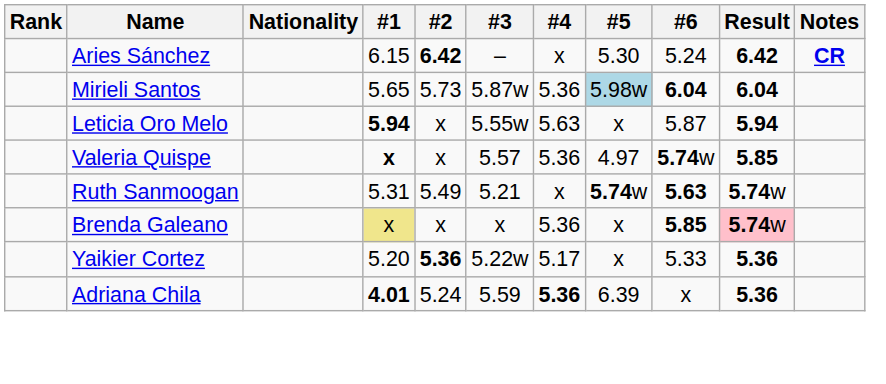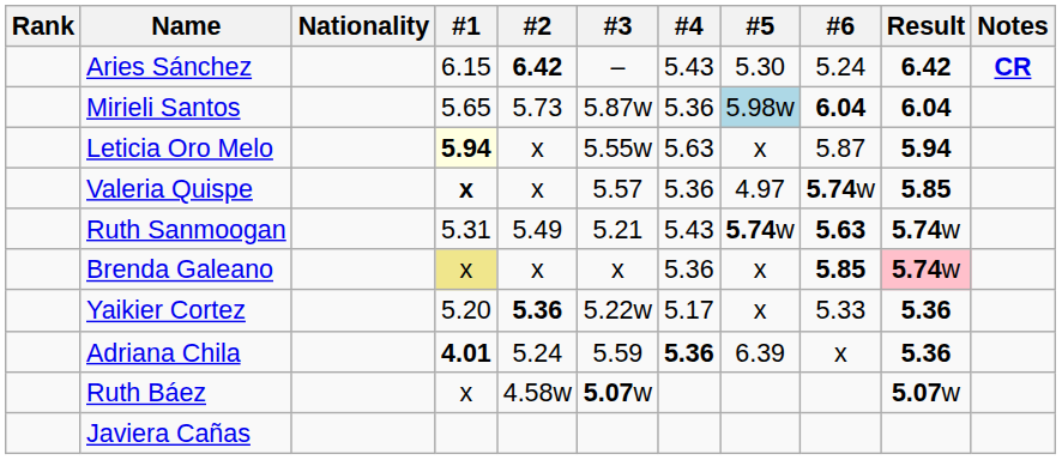 <table class="wikitable sortable" style="text-align:center;font-size:95%">
 <tr>
 <th>Rank</th>
 <th>Name</th>
 <th>Nationality</th>
 <th>#1</th>
 <th>#2</th>
 <th>#3</th>
 <th>#4</th>
 <th>#5</th>
 <th>#6</th>
 <th>Result</th>
 <th>Notes</th>
 </tr>
 <tr>
 <td></td>
 <td align=left><a href='#'>Aries Sánchez</a></td>
 <td align=left></td>
 <td>6.15</td>
 <td><strong>6.42</strong></td>
 <td>–</td>
-<td>x</td>
+<td>5.43</td>
 <td>5.30</td>
 <td>5.24</td>
 <td><strong>6.42</strong></td>
 <td><strong><a href='#'>CR</a></strong></td>
 </tr>
 <tr>
 <td></td>
 <td align=left><a href='#'>Mirieli Santos</a></td>
 <td align=left></td>
 <td>5.65</td>
 <td>5.73</td>
 <td>5.87w</td>
 <td>5.36</td>
 <td style="background: lightblue;">5.98w</td>
 <td><strong>6.04</strong></td>
 <td><strong>6.04</strong></td>
 <td></td>
 </tr>
 <tr>
 <td></td>
 <td align=left><a href='#'>Leticia Oro Melo</a></td>
 <td align=left></td>
-<td><strong>5.94</strong></td>
+<td style="background: lightyellow;"><strong>5.94</strong></td>
 <td>x</td>
 <td>5.55w</td>
 <td>5.63</td>
 <td>x</td>
 <td>5.87</td>
 <td><strong>5.94</strong></td>
 <td></td>
 </tr>
 <tr>
 <td></td>
 <td align=left><a href='#'>Valeria Quispe</a></td>
 <td align=left></td>
 <td><strong>x</strong></td>
 <td>x</td>
 <td>5.57</td>
 <td>5.36</td>
 <td>4.97</td>
 <td><strong>5.74</strong>w</td>
 <td><strong>5.85</strong></td>
 <td></td>
 </tr>
 <tr>
 <td></td>
 <td align=left><a href='#'>Ruth Sanmoogan</a></td>
 <td align=left></td>
 <td>5.31</td>
 <td>5.49</td>
 <td>5.21</td>
-<td>x</td>
+<td>5.43</td>
 <td><strong>5.74</strong>w</td>
 <td><strong>5.63</strong></td>
 <td><strong>5.74</strong>w</td>
 <td></td>
 </tr>
 <tr>
 <td></td>
 <td align=left><a href='#'>Brenda Galeano</a></td>
 <td align=left></td>
 <td style="background: khaki;">x</td>
 <td>x</td>
 <td>x</td>
 <td>5.36</td>
 <td>x</td>
 <td><strong>5.85</strong></td>
 <td style="background: pink;"><strong>5.74</strong>w</td>
 <td></td>
 </tr>
 <tr>
 <td></td>
 <td align=left><a href='#'>Yaikier Cortez</a></td>
 <td align=left></td>
 <td>5.20</td>
 <td><strong>5.36</strong></td>
 <td>5.22w</td>
 <td>5.17</td>
 <td>x</td>
 <td>5.33</td>
 <td><strong>5.36</strong></td>
 <td></td>
 </tr>
 <tr>
 <td></td>
 <td align=left><a href='#'>Adriana Chila</a></td>
 <td align=left></td>
 <td><strong>4.01</strong></td>
 <td>5.24</td>
 <td>5.59</td>
 <td><strong>5.36</strong></td>
 <td>6.39</td>
 <td>x</td>
 <td><strong>5.36</strong></td>
 <td></td>
 </tr>
+<tr>
+<td></td>
+<td align=left><a href='#'>Ruth Báez</a></td>
+<td align=left></td>
+<td>x</td>
+<td>4.58w</td>
+<td><strong>5.07</strong>w</td>
+<td></td>
+<td></td>
+<td></td>
+<td><strong>5.07</strong>w</td>
+<td></td>
+</tr>
+<tr>
+<td></td>
+<td align=left><a href='#'>Javiera Cañas</a></td>
+<td align=left></td>
+<td></td>
+<td></td>
+<td></td>
+<td></td>
+<td></td>
+<td></td>
+<td><strong></strong></td>
+<td></td>
+</tr>
 </table>
